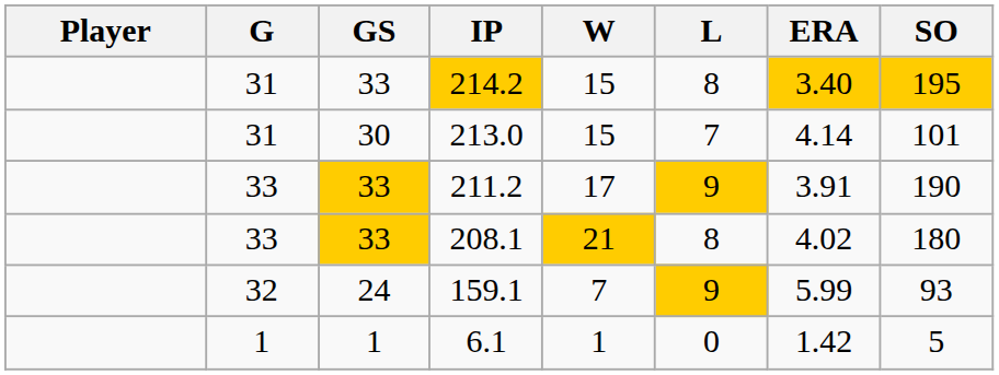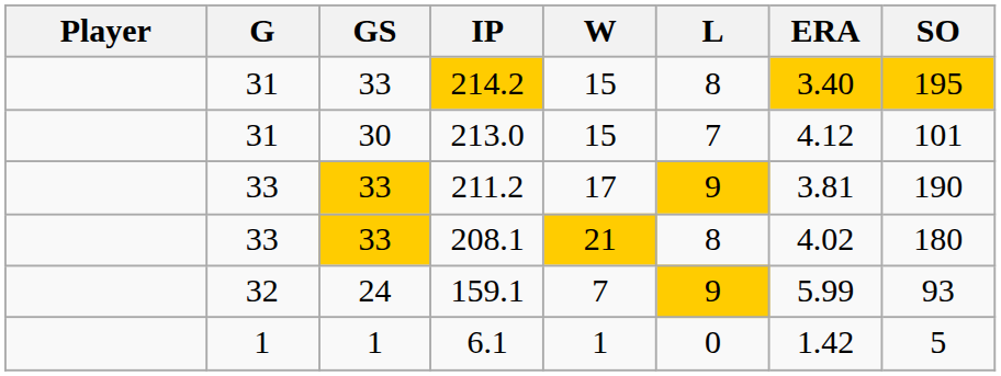 <table class="wikitable sortable">
 <tr>
 <th bgcolor="#DDDDFF" width="16%">Player</th>
 <th bgcolor="#DDDDFF" width="9%">G</th>
 <th bgcolor="#DDDDFF" width="9%">GS</th>
 <th bgcolor="#DDDDFF" width="9%">IP</th>
 <th bgcolor="#DDDDFF" width="9%">W</th>
 <th bgcolor="#DDDDFF" width="9%">L</th>
 <th bgcolor="#DDDDFF" width="9%">ERA</th>
 <th bgcolor="#DDDDFF" width="9%">SO</th>
 </tr>
 <tr align="center">
 <td></td>
 <td>31</td>
 <td>33</td>
 <td bgcolor="FFCC00">214.2</td>
 <td>15</td>
 <td>8</td>
 <td bgcolor="FFCC00">3.40</td>
 <td bgcolor="FFCC00">195</td>
 </tr>
 <tr align="center">
 <td></td>
 <td>31</td>
 <td>30</td>
 <td>213.0</td>
 <td>15</td>
 <td>7</td>
-<td>4.14</td>
+<td>4.12</td>
 <td>101</td>
 </tr>
 <tr align="center">
 <td></td>
 <td>33</td>
 <td bgcolor="#FFCC00">33</td>
 <td>211.2</td>
 <td>17</td>
 <td bgcolor="FFCC00">9</td>
-<td>3.91</td>
+<td>3.81</td>
 <td>190</td>
 </tr>
 <tr align="center">
 <td></td>
 <td>33</td>
 <td bgcolor="#FFCC00">33</td>
 <td>208.1</td>
 <td bgcolor="FFCC00">21</td>
 <td>8</td>
 <td>4.02</td>
 <td>180</td>
 </tr>
 <tr align="center">
 <td></td>
 <td>32</td>
 <td>24</td>
 <td>159.1</td>
 <td>7</td>
 <td bgcolor="FFCC00">9</td>
 <td>5.99</td>
 <td>93</td>
 </tr>
 <tr align="center">
 <td></td>
 <td>1</td>
 <td>1</td>
 <td>6.1</td>
 <td>1</td>
 <td>0</td>
 <td>1.42</td>
 <td>5</td>
 </tr>
 </table>
